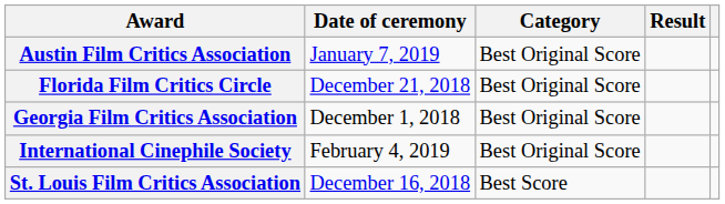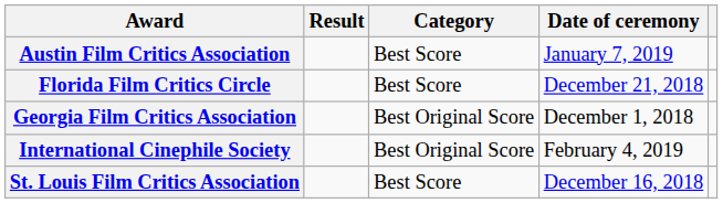 <table class="wikitable sortable plainrowheaders unsortable">
 <tr>
 <th scope="col">Award</th>
+<th scope="col">Result</th>
+<th scope="col">Category</th>
 <th scope="col">Date of ceremony</th>
-<th scope="col">Category</th>
-<th scope="col">Result</th>
 <th scope="col" class="unsortable"></th>
 </tr>
 <tr>
 <th scope="row"><a href='#'>Austin Film Critics Association</a></th>
+<td></td>
+<td>Best Score</td>
 <td><a href='#'>January 7, 2019</a></td>
-<td>Best Original Score</td>
-<td></td>
 <td style="text-align:center;"><br></td>
 </tr>
 <tr>
 <th scope="row"><a href='#'>Florida Film Critics Circle</a></th>
+<td></td>
+<td>Best Score</td>
 <td><a href='#'>December 21, 2018</a></td>
-<td>Best Original Score</td>
-<td></td>
 <td style="text-align:center;"><br></td>
 </tr>
 <tr>
 <th scope="row"><a href='#'>Georgia Film Critics Association</a></th>
+<td></td>
+<td>Best Original Score</td>
 <td>December 1, 2018</td>
-<td>Best Original Score</td>
-<td></td>
 <td style="text-align:center;"></td>
 </tr>
 <tr>
 <th scope="row"><a href='#'>International Cinephile Society</a></th>
+<td></td>
+<td>Best Original Score</td>
 <td>February 4, 2019</td>
-<td>Best Original Score</td>
-<td></td>
 <td style="text-align:center;"><br></td>
 </tr>
 <tr>
 <th scope="row"><a href='#'>St. Louis Film Critics Association</a></th>
+<td></td>
+<td>Best Score</td>
 <td><a href='#'>December 16, 2018</a></td>
-<td>Best Score</td>
-<td></td>
 <td style="text-align:center;"></td>
 </tr>
 </table>
